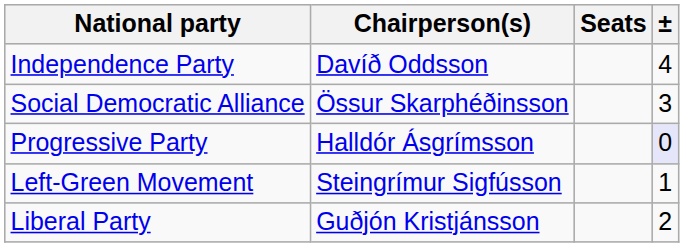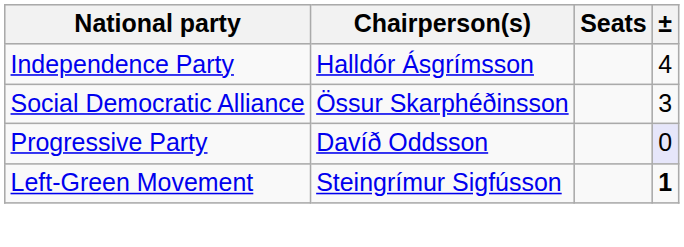 <table class="wikitable">
 <tr>
 <th>National party</th>
 <th>Chairperson(s)</th>
 <th>Seats</th>
 <th>±</th>
 </tr>
 <tr>
 <td> <a href='#'>Independence Party</a></td>
-<td><a href='#'>Davíð Oddsson</a></td>
+<td><a href='#'>Halldór Ásgrímsson</a></td>
 <td></td>
 <td> 4</td>
 </tr>
 <tr>
 <td> <a href='#'>Social Democratic Alliance</a></td>
 <td><a href='#'>Össur Skarphéðinsson</a></td>
 <td></td>
 <td> 3</td>
 </tr>
 <tr>
 <td> <a href='#'>Progressive Party</a></td>
-<td><a href='#'>Halldór Ásgrímsson</a></td>
+<td><a href='#'>Davíð Oddsson</a></td>
 <td></td>
 <td style="background: lavender;"> 0</td>
 </tr>
 <tr>
 <td> <a href='#'>Left-Green Movement</a></td>
 <td><a href='#'>Steingrímur Sigfússon</a></td>
 <td></td>
-<td> 1</td>
-</tr>
-<tr>
-<td> <a href='#'>Liberal Party</a></td>
-<td><a href='#'>Guðjón Kristjánsson</a></td>
-<td></td>
-<td> 2</td>
+<td><strong> 1</strong></td>
 </tr>
 </table>
